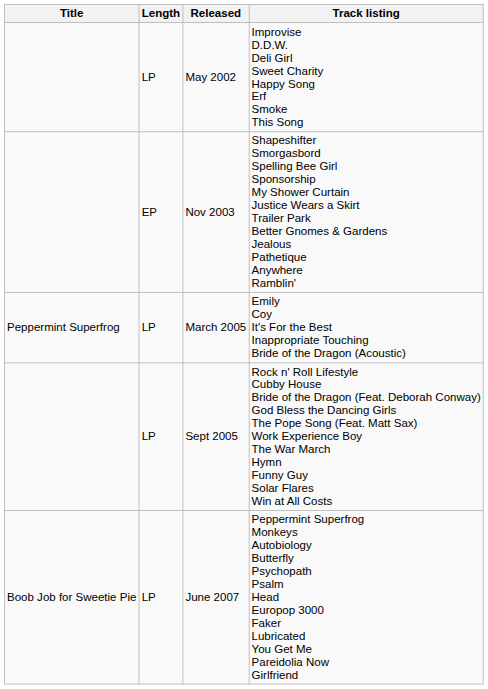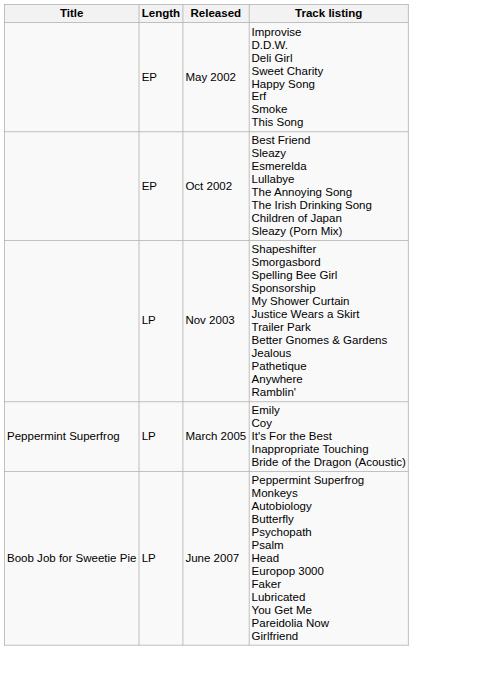 <table class="wikitable">
 <tr>
 <th>Title</th>
 <th>Length</th>
 <th>Released</th>
 <th>Track listing</th>
 </tr>
 <tr>
 <td></td>
-<td>LP</td>
+<td>EP</td>
 <td>May 2002</td>
 <td>Improvise<br>D.D.W.<br>Deli Girl<br>Sweet Charity<br>Happy Song<br>Erf<br>Smoke<br>This Song</td>
 </tr>
 <tr>
 <td></td>
 <td>EP</td>
+<td>Oct 2002</td>
+<td>Best Friend<br>Sleazy<br>Esmerelda<br>Lullabye<br>The Annoying Song<br>The Irish Drinking Song<br>Children of Japan<br>Sleazy (Porn Mix)</td>
+</tr>
+<tr>
+<td></td>
+<td>LP</td>
 <td>Nov 2003</td>
 <td>Shapeshifter<br>Smorgasbord<br>Spelling Bee Girl<br>Sponsorship<br>My Shower Curtain<br>Justice Wears a Skirt<br>Trailer Park<br>Better Gnomes & Gardens<br>Jealous<br>Pathetique<br>Anywhere<br>Ramblin'</td>
 </tr>
 <tr>
 <td>Peppermint Superfrog</td>
 <td>LP</td>
 <td>March 2005</td>
 <td>Emily<br>Coy<br>It's For the Best<br>Inappropriate Touching<br>Bride of the Dragon (Acoustic)</td>
 </tr>
 <tr>
-<td></td>
-<td>LP</td>
-<td>Sept 2005</td>
-<td>Rock n' Roll Lifestyle<br>Cubby House<br>Bride of the Dragon (Feat. Deborah Conway)<br>God Bless the Dancing Girls<br>The Pope Song (Feat. Matt Sax)<br>Work Experience Boy<br>The War March<br>Hymn<br>Funny Guy<br>Solar Flares<br>Win at All Costs</td>
-</tr>
-<tr>
 <td>Boob Job for Sweetie Pie</td>
 <td>LP</td>
 <td>June 2007</td>
 <td>Peppermint Superfrog<br>Monkeys<br>Autobiology<br>Butterfly<br>Psychopath<br>Psalm<br>Head<br>Europop 3000<br>Faker<br>Lubricated<br>You Get Me<br>Pareidolia Now<br>Girlfriend</td>
 </tr>
 </table>
